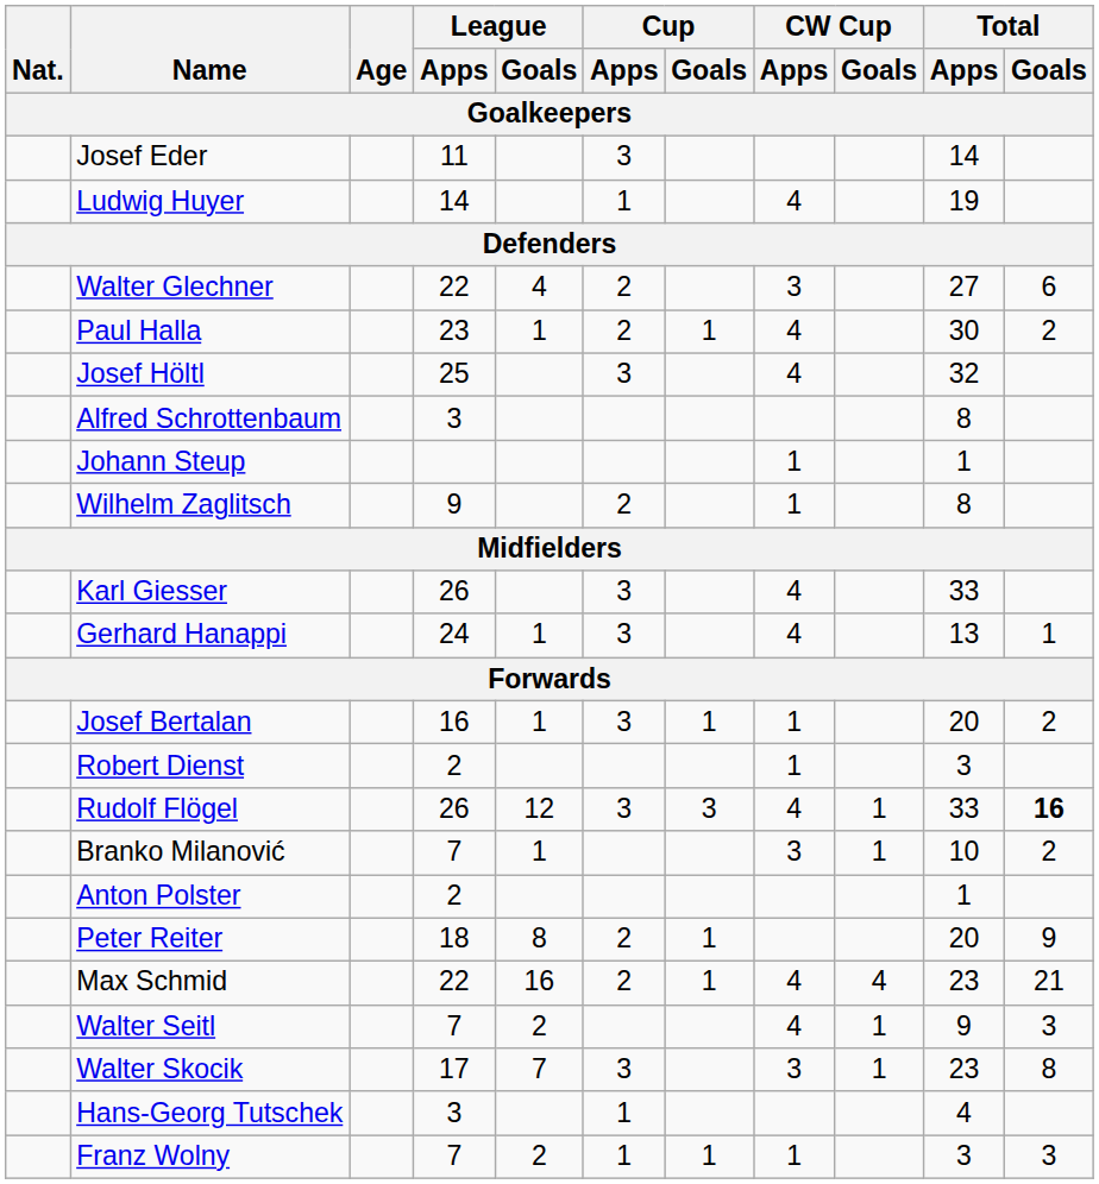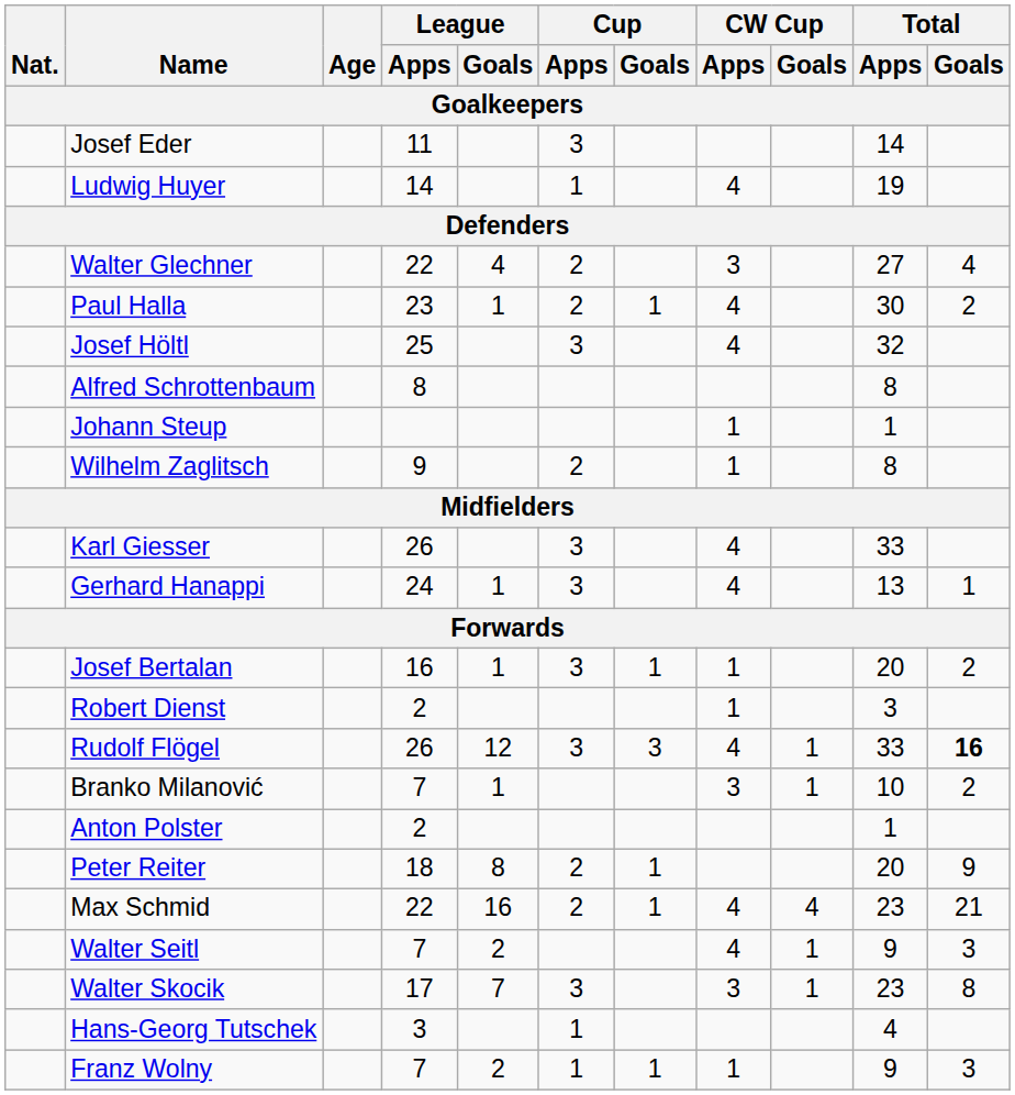 <table class="wikitable" style="text-align:center">
 <tr>
 <th rowspan="2" valign="bottom">Nat.</th>
 <th rowspan="2" valign="bottom">Name</th>
 <th rowspan="2" valign="bottom">Age</th>
 <th colspan="2" width="85">League</th>
 <th colspan="2" width="85">Cup</th>
 <th colspan="2" width="85">CW Cup</th>
 <th colspan="2" width="85">Total</th>
 </tr>
 <tr>
 <th>Apps</th>
 <th>Goals</th>
 <th>Apps</th>
 <th>Goals</th>
 <th>Apps</th>
 <th>Goals</th>
 <th>Apps</th>
 <th>Goals</th>
 </tr>
 <tr>
 <th colspan=20>Goalkeepers</th>
 </tr>
 <tr>
 <td></td>
 <td align="left">Josef Eder</td>
 <td></td>
 <td>11</td>
 <td></td>
 <td>3</td>
 <td></td>
 <td></td>
 <td></td>
 <td>14</td>
 <td></td>
 </tr>
 <tr>
 <td></td>
 <td align="left"><a href='#'>Ludwig Huyer</a></td>
 <td></td>
 <td>14</td>
 <td></td>
 <td>1</td>
 <td></td>
 <td>4</td>
 <td></td>
 <td>19</td>
 <td></td>
 </tr>
 <tr>
 <th colspan=20>Defenders</th>
 </tr>
 <tr>
 <td></td>
 <td align="left"><a href='#'>Walter Glechner</a></td>
 <td></td>
 <td>22</td>
 <td>4</td>
 <td>2</td>
 <td></td>
 <td>3</td>
 <td></td>
 <td>27</td>
-<td>6</td>
+<td>4</td>
 </tr>
 <tr>
 <td></td>
 <td align="left"><a href='#'>Paul Halla</a></td>
 <td></td>
 <td>23</td>
 <td>1</td>
 <td>2</td>
 <td>1</td>
 <td>4</td>
 <td></td>
 <td>30</td>
 <td>2</td>
 </tr>
 <tr>
 <td></td>
 <td align="left"><a href='#'>Josef Höltl</a></td>
 <td></td>
 <td>25</td>
 <td></td>
 <td>3</td>
 <td></td>
 <td>4</td>
 <td></td>
 <td>32</td>
 <td></td>
 </tr>
 <tr>
 <td></td>
 <td align="left"><a href='#'>Alfred Schrottenbaum</a></td>
 <td></td>
-<td>3</td>
+<td>8</td>
 <td></td>
 <td></td>
 <td></td>
 <td></td>
 <td></td>
 <td>8</td>
 <td></td>
 </tr>
 <tr>
 <td></td>
 <td align="left"><a href='#'>Johann Steup</a></td>
 <td></td>
 <td></td>
 <td></td>
 <td></td>
 <td></td>
 <td>1</td>
 <td></td>
 <td>1</td>
 <td></td>
 </tr>
 <tr>
 <td></td>
 <td align="left"><a href='#'>Wilhelm Zaglitsch</a></td>
 <td></td>
 <td>9</td>
 <td></td>
 <td>2</td>
 <td></td>
 <td>1</td>
 <td></td>
 <td>8</td>
 <td></td>
 </tr>
 <tr>
 <th colspan=20>Midfielders</th>
 </tr>
 <tr>
 <td></td>
 <td align="left"><a href='#'>Karl Giesser</a></td>
 <td></td>
 <td>26</td>
 <td></td>
 <td>3</td>
 <td></td>
 <td>4</td>
 <td></td>
 <td>33</td>
 <td></td>
 </tr>
 <tr>
 <td></td>
 <td align="left"><a href='#'>Gerhard Hanappi</a></td>
 <td></td>
 <td>24</td>
 <td>1</td>
 <td>3</td>
 <td></td>
 <td>4</td>
 <td></td>
 <td>13</td>
 <td>1</td>
 </tr>
 <tr>
 <th colspan=20>Forwards</th>
 </tr>
 <tr>
 <td></td>
 <td align="left"><a href='#'>Josef Bertalan</a></td>
 <td></td>
 <td>16</td>
 <td>1</td>
 <td>3</td>
 <td>1</td>
 <td>1</td>
 <td></td>
 <td>20</td>
 <td>2</td>
 </tr>
 <tr>
 <td></td>
 <td align="left"><a href='#'>Robert Dienst</a></td>
 <td></td>
 <td>2</td>
 <td></td>
 <td></td>
 <td></td>
 <td>1</td>
 <td></td>
 <td>3</td>
 <td></td>
 </tr>
 <tr>
 <td></td>
 <td align="left"><a href='#'>Rudolf Flögel</a></td>
 <td></td>
 <td>26</td>
 <td>12</td>
 <td>3</td>
 <td>3</td>
 <td>4</td>
 <td>1</td>
 <td>33</td>
 <td><strong>16</strong></td>
 </tr>
 <tr>
 <td></td>
 <td align="left">Branko Milanović</td>
 <td></td>
 <td>7</td>
 <td>1</td>
 <td></td>
 <td></td>
 <td>3</td>
 <td>1</td>
 <td>10</td>
 <td>2</td>
 </tr>
 <tr>
 <td></td>
 <td align="left"><a href='#'>Anton Polster</a></td>
 <td></td>
 <td>2</td>
 <td></td>
 <td></td>
 <td></td>
 <td></td>
 <td></td>
 <td>1</td>
 <td></td>
 </tr>
 <tr>
 <td></td>
 <td align="left"><a href='#'>Peter Reiter</a></td>
 <td></td>
 <td>18</td>
 <td>8</td>
 <td>2</td>
 <td>1</td>
 <td></td>
 <td></td>
 <td>20</td>
 <td>9</td>
 </tr>
 <tr>
 <td></td>
 <td align="left">Max Schmid</td>
 <td></td>
 <td>22</td>
 <td>16</td>
 <td>2</td>
 <td>1</td>
 <td>4</td>
 <td>4</td>
 <td>23</td>
 <td>21</td>
 </tr>
 <tr>
 <td></td>
 <td align="left"><a href='#'>Walter Seitl</a></td>
 <td></td>
 <td>7</td>
 <td>2</td>
 <td></td>
 <td></td>
 <td>4</td>
 <td>1</td>
 <td>9</td>
 <td>3</td>
 </tr>
 <tr>
 <td></td>
 <td align="left"><a href='#'>Walter Skocik</a></td>
 <td></td>
 <td>17</td>
 <td>7</td>
 <td>3</td>
 <td></td>
 <td>3</td>
 <td>1</td>
 <td>23</td>
 <td>8</td>
 </tr>
 <tr>
 <td></td>
 <td align="left"><a href='#'>Hans-Georg Tutschek</a></td>
 <td></td>
 <td>3</td>
 <td></td>
 <td>1</td>
 <td></td>
 <td></td>
 <td></td>
 <td>4</td>
 <td></td>
 </tr>
 <tr>
 <td></td>
 <td align="left"><a href='#'>Franz Wolny</a></td>
 <td></td>
 <td>7</td>
 <td>2</td>
 <td>1</td>
 <td>1</td>
 <td>1</td>
 <td></td>
-<td>3</td>
+<td>9</td>
 <td>3</td>
 </tr>
 </table>
